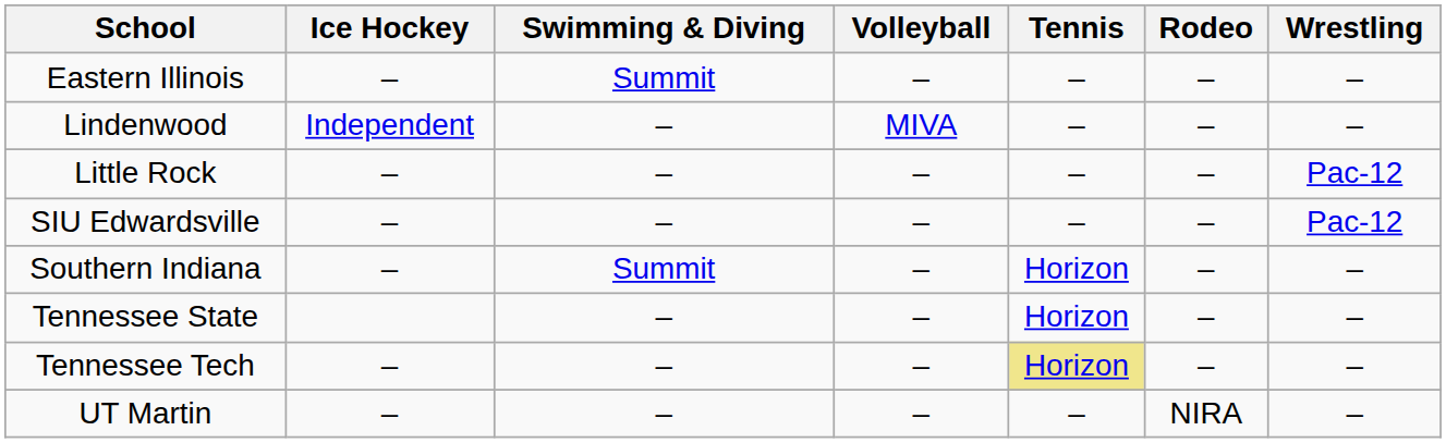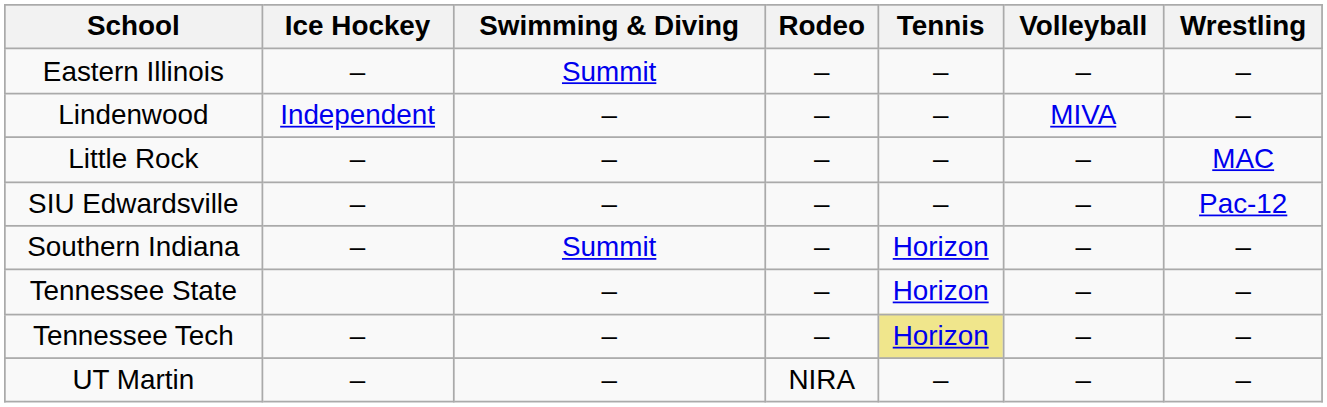 <table class="wikitable" style="text-align:center; width:60%">
 <tr>
 <th>School</th>
 <th>Ice Hockey</th>
 <th>Swimming & Diving</th>
+<th>Rodeo</th>
+<th>Tennis</th>
 <th>Volleyball</th>
-<th>Tennis</th>
-<th>Rodeo</th>
 <th>Wrestling</th>
 </tr>
 <tr>
 <td>Eastern Illinois</td>
 <td>–</td>
 <td><a href='#'>Summit</a></td>
 <td>–</td>
 <td>–</td>
 <td>–</td>
 <td>–</td>
 </tr>
 <tr>
 <td>Lindenwood</td>
 <td><a href='#'>Independent</a></td>
 <td>–</td>
-<td><a href='#'>MIVA</a></td>
 <td>–</td>
 <td>–</td>
+<td><a href='#'>MIVA</a></td>
 <td>–</td>
 </tr>
 <tr>
 <td>Little Rock</td>
 <td>–</td>
 <td>–</td>
 <td>–</td>
 <td>–</td>
 <td>–</td>
-<td><a href='#'>Pac-12</a></td>
+<td><a href='#'>MAC</a></td>
 </tr>
 <tr>
 <td>SIU Edwardsville</td>
 <td>–</td>
 <td>–</td>
 <td>–</td>
 <td>–</td>
 <td>–</td>
 <td><a href='#'>Pac-12</a></td>
 </tr>
 <tr>
 <td>Southern Indiana</td>
 <td>–</td>
 <td><a href='#'>Summit</a></td>
 <td>–</td>
 <td><a href='#'>Horizon</a></td>
 <td>–</td>
 <td>–</td>
 </tr>
 <tr>
 <td>Tennessee State</td>
 <td></td>
 <td>–</td>
 <td>–</td>
 <td><a href='#'>Horizon</a></td>
 <td>–</td>
 <td>–</td>
 </tr>
 <tr>
 <td>Tennessee Tech</td>
 <td>–</td>
 <td>–</td>
 <td>–</td>
 <td style="background: khaki;"><a href='#'>Horizon</a></td>
 <td>–</td>
 <td>–</td>
 </tr>
 <tr>
 <td>UT Martin</td>
 <td>–</td>
 <td>–</td>
+<td>NIRA</td>
 <td>–</td>
 <td>–</td>
-<td>NIRA</td>
 <td>–</td>
 </tr>
 </table>
